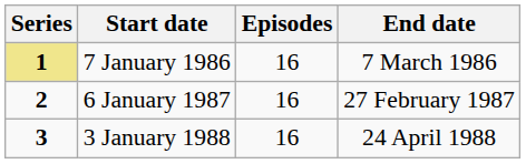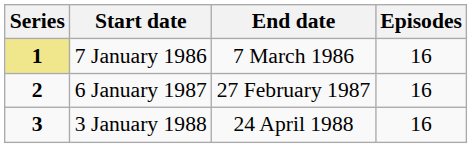 <table class="wikitable" style="text-align:center;">
 <tr>
 <th>Series</th>
 <th>Start date</th>
+<th>End date</th>
 <th>Episodes</th>
-<th>End date</th>
 </tr>
 <tr>
 <td style="background: khaki;"><strong>1</strong></td>
 <td>7 January 1986</td>
+<td>7 March 1986</td>
 <td>16</td>
-<td>7 March 1986</td>
 </tr>
 <tr>
 <td><strong>2</strong></td>
 <td>6 January 1987</td>
+<td>27 February 1987</td>
 <td>16</td>
-<td>27 February 1987</td>
 </tr>
 <tr>
 <td><strong>3</strong></td>
 <td>3 January 1988</td>
+<td>24 April 1988</td>
 <td>16</td>
-<td>24 April 1988</td>
 </tr>
 </table>
